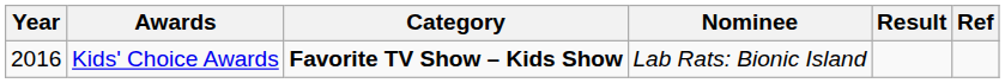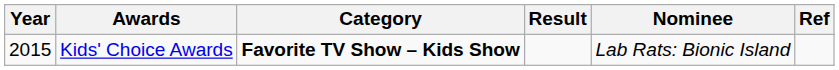 <table class="wikitable">
 <tr>
 <th>Year</th>
 <th>Awards</th>
 <th>Category</th>
+<th>Result</th>
 <th>Nominee</th>
-<th>Result</th>
 <th>Ref</th>
 </tr>
 <tr>
-<td>2016</td>
+<td>2015</td>
 <td><a href='#'>Kids' Choice Awards</a></td>
 <td><strong>Favorite TV Show – Kids Show</strong></td>
+<td></td>
 <td><em>Lab Rats: Bionic Island</em></td>
-<td></td>
 <td style="text-align: center;"></td>
 </tr>
 </table>
